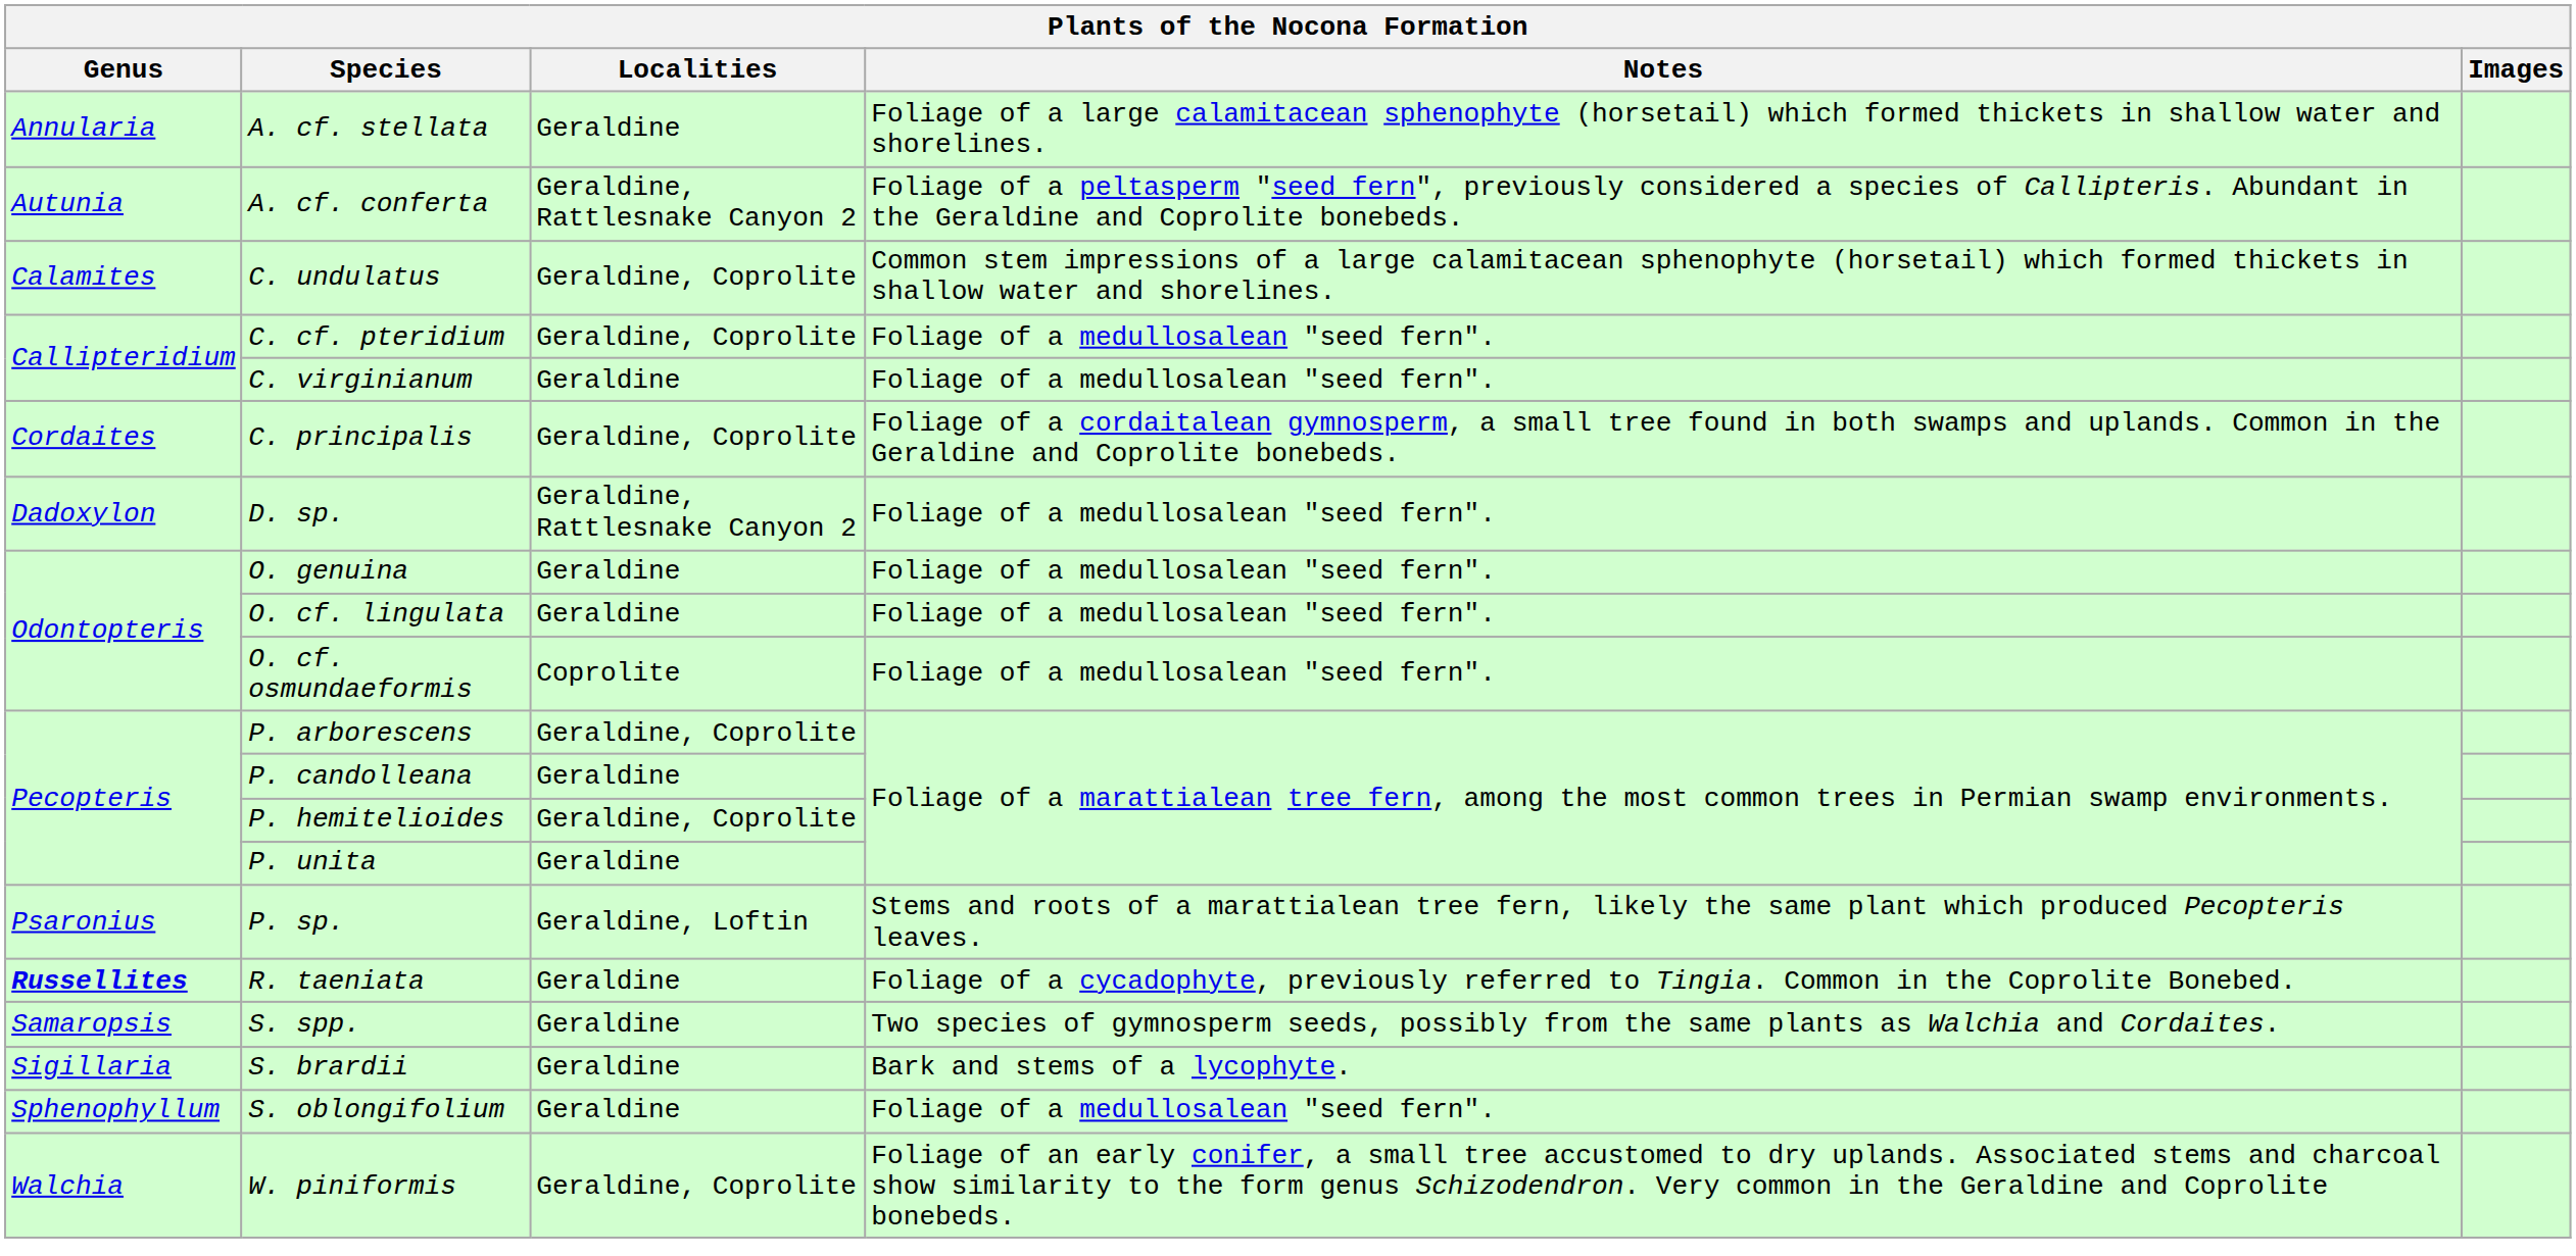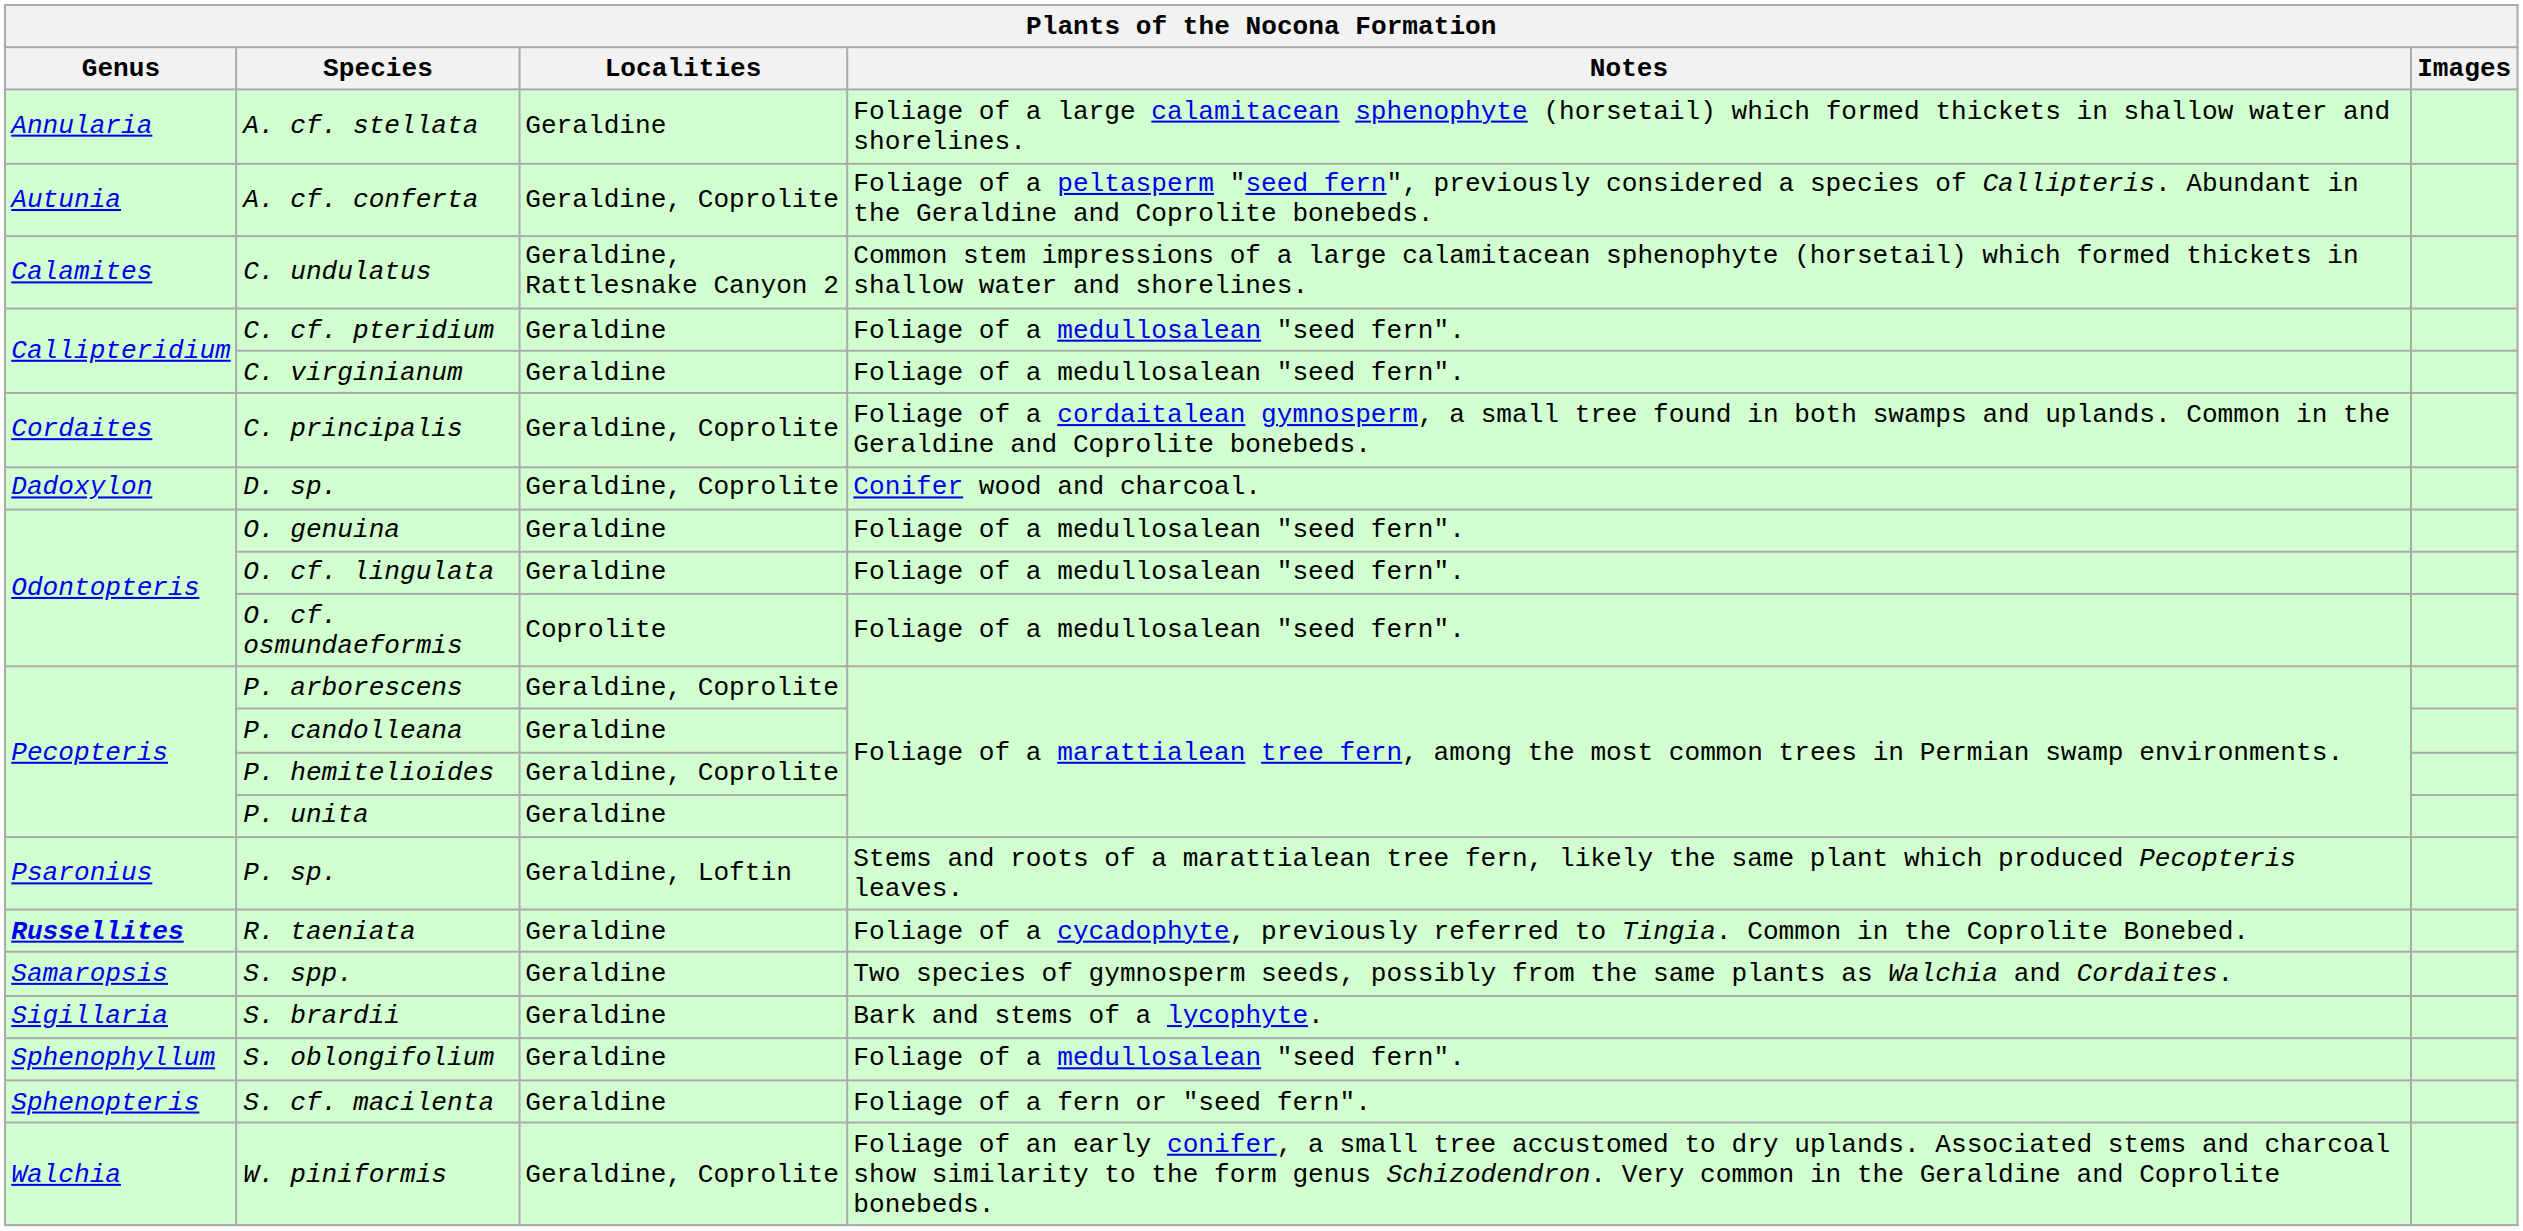 <table class="wikitable" align="center">
 <tr>
 <th colspan="5" align="center"><strong>Plants of the Nocona Formation</strong></th>
 </tr>
 <tr>
 <th>Genus</th>
 <th>Species</th>
 <th>Localities</th>
 <th>Notes</th>
 <th>Images</th>
 </tr>
 <tr>
 <td style="background:#D1FFCF;"><em><a href='#'>Annularia</a></em></td>
 <td style="background:#D1FFCF;"><em>A. cf. stellata</em></td>
 <td style="background:#D1FFCF;">Geraldine</td>
 <td style="background:#D1FFCF;">Foliage of a large <a href='#'>calamitacean</a> <a href='#'>sphenophyte</a> (horsetail) which formed thickets in shallow water and shorelines.</td>
 <td style="background:#D1FFCF;"></td>
 </tr>
 <tr>
 <td style="background:#D1FFCF;"><em><a href='#'>Autunia</a></em></td>
 <td style="background:#D1FFCF;"><em>A. cf. conferta</em></td>
-<td style="background:#D1FFCF;">Geraldine, Rattlesnake Canyon 2</td>
+<td style="background:#D1FFCF;">Geraldine, Coprolite</td>
 <td style="background:#D1FFCF;">Foliage of a <a href='#'>peltasperm</a> "<a href='#'>seed fern</a>", previously considered a species of <em>Callipteris</em>. Abundant in the Geraldine and Coprolite bonebeds.</td>
 <td style="background:#D1FFCF;"></td>
 </tr>
 <tr>
 <td style="background:#D1FFCF;"><em><a href='#'>Calamites</a></em></td>
 <td style="background:#D1FFCF;"><em>C. undulatus</em></td>
-<td style="background:#D1FFCF;">Geraldine, Coprolite</td>
+<td style="background:#D1FFCF;">Geraldine, Rattlesnake Canyon 2</td>
 <td style="background:#D1FFCF;">Common stem impressions of a large calamitacean sphenophyte (horsetail) which formed thickets in shallow water and shorelines.</td>
 <td style="background:#D1FFCF;"></td>
 </tr>
 <tr>
 <td style="background:#D1FFCF;" rowspan="2"><em><a href='#'>Callipteridium</a></em></td>
 <td style="background:#D1FFCF;"><em>C. cf. pteridium</em></td>
-<td style="background:#D1FFCF;">Geraldine, Coprolite</td>
+<td style="background:#D1FFCF;">Geraldine</td>
 <td style="background:#D1FFCF;">Foliage of a <a href='#'>medullosalean</a> "seed fern".</td>
 <td style="background:#D1FFCF;"></td>
 </tr>
 <tr>
 <td style="background:#D1FFCF;"><em>C. virginianum</em></td>
 <td style="background:#D1FFCF;">Geraldine</td>
 <td style="background:#D1FFCF;">Foliage of a medullosalean "seed fern".</td>
 <td style="background:#D1FFCF;"></td>
 </tr>
 <tr>
 <td style="background:#D1FFCF;"><em><a href='#'>Cordaites</a></em></td>
 <td style="background:#D1FFCF;"><em>C. principalis</em></td>
 <td style="background:#D1FFCF;">Geraldine, Coprolite</td>
 <td style="background:#D1FFCF;">Foliage of a <a href='#'>cordaitalean</a> <a href='#'>gymnosperm</a>, a small tree found in both swamps and uplands. Common in the Geraldine and Coprolite bonebeds.</td>
 <td style="background:#D1FFCF;"></td>
 </tr>
 <tr>
 <td style="background:#D1FFCF;"><em><a href='#'>Dadoxylon</a></em></td>
 <td style="background:#D1FFCF;"><em>D. sp.</em></td>
-<td style="background:#D1FFCF;">Geraldine, Rattlesnake Canyon 2</td>
-<td style="background:#D1FFCF;">Foliage of a medullosalean "seed fern".</td>
+<td style="background:#D1FFCF;">Geraldine, Coprolite</td>
+<td style="background:#D1FFCF;"><a href='#'>Conifer</a> wood and charcoal.</td>
 <td style="background:#D1FFCF;"></td>
 </tr>
 <tr>
 <td style="background:#D1FFCF;"  rowspan="3"><em><a href='#'>Odontopteris</a></em></td>
 <td style="background:#D1FFCF;"><em>O. genuina</em></td>
 <td style="background:#D1FFCF;">Geraldine</td>
 <td style="background:#D1FFCF;">Foliage of a medullosalean "seed fern".</td>
 <td style="background:#D1FFCF;"></td>
 </tr>
 <tr>
 <td style="background:#D1FFCF;"><em>O. cf. lingulata</em></td>
 <td style="background:#D1FFCF;">Geraldine</td>
 <td style="background:#D1FFCF;">Foliage of a medullosalean "seed fern".</td>
 <td style="background:#D1FFCF;"></td>
 </tr>
 <tr>
 <td style="background:#D1FFCF;"><em>O. cf. osmundaeformis</em></td>
 <td style="background:#D1FFCF;">Coprolite</td>
 <td style="background:#D1FFCF;">Foliage of a medullosalean "seed fern".</td>
 <td style="background:#D1FFCF;"></td>
 </tr>
 <tr>
 <td style="background:#D1FFCF;"  rowspan="4"><em><a href='#'>Pecopteris</a></em></td>
 <td style="background:#D1FFCF;"><em>P. arborescens</em></td>
 <td style="background:#D1FFCF;">Geraldine, Coprolite</td>
 <td rowspan="4" style="background:#D1FFCF;">Foliage of a <a href='#'>marattialean</a> <a href='#'>tree fern</a>, among the most common trees in Permian swamp environments.</td>
 <td style="background:#D1FFCF;"></td>
 </tr>
 <tr>
 <td style="background:#D1FFCF;"><em>P. candolleana</em></td>
 <td style="background:#D1FFCF;">Geraldine</td>
 <td style="background:#D1FFCF;"></td>
 </tr>
 <tr>
 <td style="background:#D1FFCF;"><em>P. hemitelioides</em></td>
 <td style="background:#D1FFCF;">Geraldine, Coprolite</td>
 <td style="background:#D1FFCF;"></td>
 </tr>
 <tr>
 <td style="background:#D1FFCF;"><em>P. unita</em></td>
 <td style="background:#D1FFCF;">Geraldine</td>
 <td style="background:#D1FFCF;"></td>
 </tr>
 <tr>
 <td style="background:#D1FFCF;"><em><a href='#'>Psaronius</a></em></td>
 <td style="background:#D1FFCF;"><em>P. sp.</em></td>
 <td style="background:#D1FFCF;">Geraldine, Loftin</td>
 <td style="background:#D1FFCF;">Stems and roots of a marattialean tree fern, likely the same plant which produced <em>Pecopteris</em> leaves.</td>
 <td style="background:#D1FFCF;"></td>
 </tr>
 <tr>
 <td style="background:#D1FFCF;"><strong><em><a href='#'>Russellites</a></em></strong></td>
 <td style="background:#D1FFCF;"><em>R. taeniata</em></td>
 <td style="background:#D1FFCF;">Geraldine</td>
 <td style="background:#D1FFCF;">Foliage of a <a href='#'>cycadophyte</a>, previously referred to <em>Tingia</em>. Common in the Coprolite Bonebed.</td>
 <td style="background:#D1FFCF;"></td>
 </tr>
 <tr>
 <td style="background:#D1FFCF;"><em><a href='#'>Samaropsis</a></em></td>
 <td style="background:#D1FFCF;"><em>S. spp.</em></td>
 <td style="background:#D1FFCF;">Geraldine</td>
 <td style="background:#D1FFCF;">Two species of gymnosperm seeds, possibly from the same plants as <em>Walchia</em> and <em>Cordaites</em>.</td>
 <td style="background:#D1FFCF;"></td>
 </tr>
 <tr>
 <td style="background:#D1FFCF;"><em><a href='#'>Sigillaria</a></em></td>
 <td style="background:#D1FFCF;"><em>S. brardii</em></td>
 <td style="background:#D1FFCF;">Geraldine</td>
 <td style="background:#D1FFCF;">Bark and stems of a <a href='#'>lycophyte</a>.</td>
 <td style="background:#D1FFCF;"></td>
 </tr>
 <tr>
 <td style="background:#D1FFCF;"><em><a href='#'>Sphenophyllum</a></em></td>
 <td style="background:#D1FFCF;"><em>S. oblongifolium</em></td>
 <td style="background:#D1FFCF;">Geraldine</td>
 <td style="background:#D1FFCF;">Foliage of a <a href='#'>medullosalean</a> "seed fern".</td>
 <td style="background:#D1FFCF;"></td>
 </tr>
 <tr>
+<td style="background:#D1FFCF;"><em><a href='#'>Sphenopteris</a></em></td>
+<td style="background:#D1FFCF;"><em>S. cf. macilenta</em></td>
+<td style="background:#D1FFCF;">Geraldine</td>
+<td style="background:#D1FFCF;">Foliage of a fern or "seed fern".</td>
+<td style="background:#D1FFCF;"></td>
+</tr>
+<tr>
 <td style="background:#D1FFCF;"><em><a href='#'>Walchia</a></em></td>
 <td style="background:#D1FFCF;"><em>W. piniformis</em></td>
 <td style="background:#D1FFCF;">Geraldine, Coprolite</td>
 <td style="background:#D1FFCF;">Foliage of an early <a href='#'>conifer</a>, a small tree accustomed to dry uplands. Associated stems and charcoal show similarity to the form genus <em>Schizodendron</em>. Very common in the Geraldine and Coprolite bonebeds.</td>
 <td style="background:#D1FFCF;"></td>
 </tr>
 </table>
